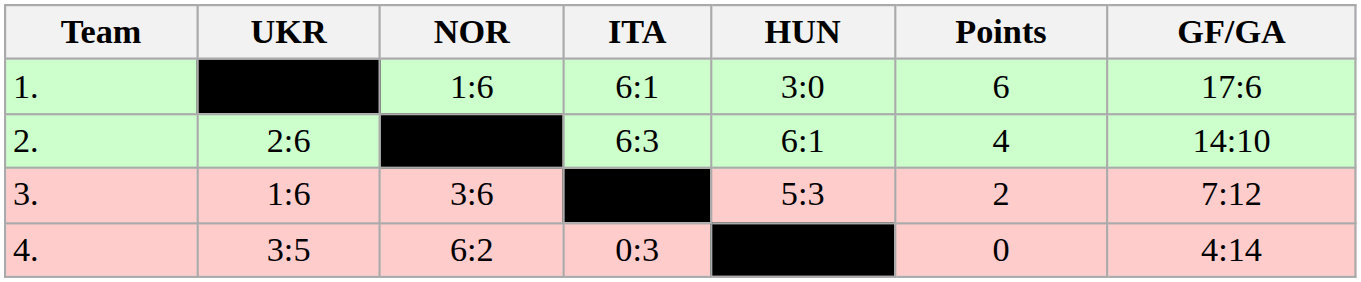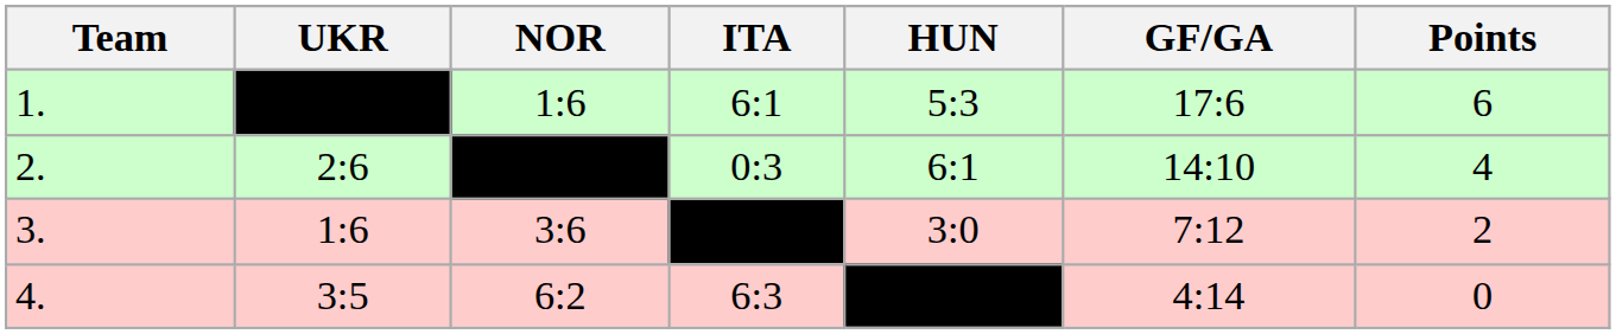 <table class="wikitable" bgcolor="#EFEFFF" width="50%">
 <tr bgcolor="#BCD2EE">
 <th>Team</th>
 <th>UKR</th>
 <th>NOR</th>
 <th>ITA</th>
 <th>HUN</th>
+<th>GF/GA</th>
 <th>Points</th>
-<th>GF/GA</th>
 </tr>
 <tr bgcolor="#ccffcc" align="center">
 <td align="left">1. </td>
 <td style="background:#000000;"></td>
 <td>1:6</td>
 <td>6:1</td>
-<td>3:0</td>
+<td>5:3</td>
+<td>17:6</td>
 <td>6</td>
-<td>17:6</td>
 </tr>
 <tr bgcolor="#ccffcc" align="center">
 <td align="left">2. </td>
 <td>2:6</td>
 <td style="background:#000000;"></td>
-<td>6:3</td>
+<td>0:3</td>
 <td>6:1</td>
+<td>14:10</td>
 <td>4</td>
-<td>14:10</td>
 </tr>
 <tr bgcolor="#ffcccc" align="center">
 <td align="left">3. </td>
 <td>1:6</td>
 <td>3:6</td>
 <td style="background:#000000;"></td>
-<td>5:3</td>
+<td>3:0</td>
+<td>7:12</td>
 <td>2</td>
-<td>7:12</td>
 </tr>
 <tr bgcolor="#ffcccc" align="center">
 <td align="left">4. </td>
 <td>3:5</td>
 <td>6:2</td>
-<td>0:3</td>
+<td>6:3</td>
 <td style="background:#000000;"></td>
+<td>4:14</td>
 <td>0</td>
-<td>4:14</td>
 </tr>
 </table>
